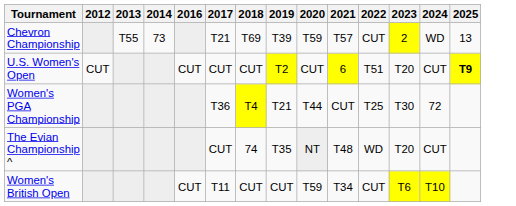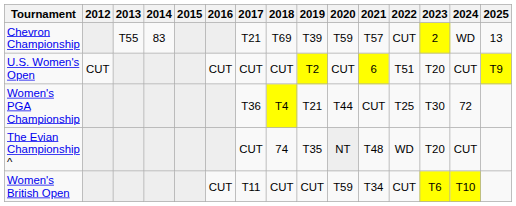 <table class="wikitable" style="font-size:95%;text-align:center;">
 <tr>
 <th>Tournament</th>
 <th>2012</th>
 <th>2013</th>
 <th>2014</th>
+<th>2015</th>
 <th>2016</th>
 <th>2017</th>
 <th>2018</th>
 <th>2019</th>
 <th>2020</th>
 <th>2021</th>
 <th>2022</th>
 <th>2023</th>
 <th>2024</th>
 <th>2025</th>
 </tr>
 <tr>
 <td align=left><a href='#'>Chevron Championship</a></td>
 <td style="background:#eeeeee;"></td>
 <td>T55</td>
-<td>73</td>
+<td>83</td>
+<td style="background:#eeeeee;"></td>
 <td style="background:#eeeeee;"></td>
 <td>T21</td>
 <td>T69</td>
 <td>T39</td>
 <td>T59</td>
 <td>T57</td>
 <td>CUT</td>
 <td style="background:yellow;">2</td>
 <td>WD</td>
 <td>13</td>
 </tr>
 <tr>
 <td align=left><a href='#'>U.S. Women's Open</a></td>
 <td>CUT</td>
 <td style="background:#eeeeee;"></td>
 <td style="background:#eeeeee;"></td>
+<td style="background:#eeeeee;"></td>
 <td>CUT</td>
 <td>CUT</td>
 <td>CUT</td>
 <td style="background:yellow;">T2</td>
 <td>CUT</td>
 <td style="background:yellow;">6</td>
 <td>T51</td>
 <td>T20</td>
 <td>CUT</td>
-<td style="background:yellow;"><strong>T9</strong></td>
+<td style="background:yellow;">T9</td>
 </tr>
 <tr>
 <td align=left><a href='#'>Women's PGA Championship</a></td>
+<td style="background:#eeeeee;"></td>
 <td style="background:#eeeeee;"></td>
 <td style="background:#eeeeee;"></td>
 <td style="background:#eeeeee;"></td>
 <td style="background:#eeeeee;"></td>
 <td>T36</td>
 <td style="background:yellow;">T4</td>
 <td>T21</td>
 <td>T44</td>
 <td>CUT</td>
 <td>T25</td>
 <td>T30</td>
 <td>72</td>
 <td></td>
 </tr>
 <tr>
 <td align=left><a href='#'>The Evian Championship</a> ^</td>
 <td style="background:#eeeeee;"></td>
 <td style="background:#eeeeee;"></td>
 <td style="background:#eeeeee;"></td>
 <td style="background:#eeeeee;"></td>
+<td style="background:#eeeeee;"></td>
 <td>CUT</td>
 <td>74</td>
 <td>T35</td>
 <td style="background:#eeeeee;">NT</td>
 <td>T48</td>
 <td>WD</td>
 <td>T20</td>
 <td>CUT</td>
 <td></td>
 </tr>
 <tr>
 <td align=left><a href='#'>Women's British Open</a></td>
 <td style="background:#eeeeee;"></td>
 <td style="background:#eeeeee;"></td>
 <td style="background:#eeeeee;"></td>
+<td style="background:#eeeeee;"></td>
 <td>CUT</td>
 <td>T11</td>
 <td>CUT</td>
 <td>CUT</td>
 <td>T59</td>
 <td>T34</td>
 <td>CUT</td>
 <td style="background:yellow;">T6</td>
 <td style="background:yellow;">T10</td>
 <td></td>
 </tr>
 </table>
